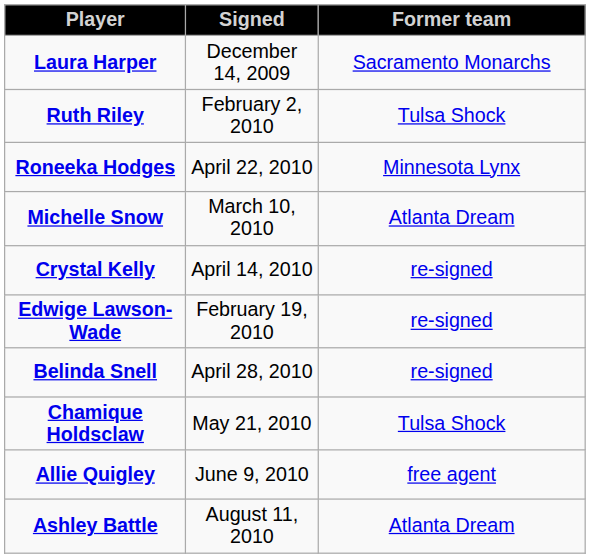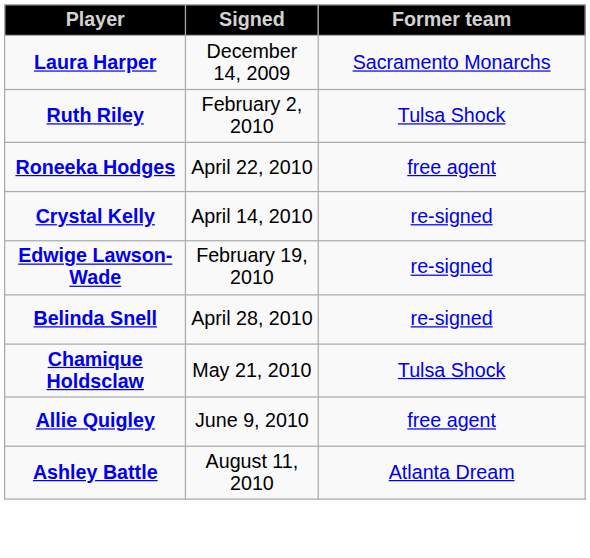 <table class="wikitable" style="text-align: center">
 <tr align="center" bgcolor="#dddddd">
 <td style="background:#000000;color:#D3D3D3; width:140px"><strong>Player</strong></td>
 <td style="background:#000000;color:#D3D3D3; width:100px"><strong>Signed</strong></td>
 <td style="background:#000000;color:#D3D3D3; width:210px"><strong>Former team</strong></td>
 </tr>
 <tr style="height:40px">
 <td><strong><a href='#'>Laura Harper</a></strong></td>
 <td>December 14, 2009</td>
 <td><a href='#'>Sacramento Monarchs</a></td>
 </tr>
 <tr style="height:40px">
 <td><strong><a href='#'>Ruth Riley</a></strong></td>
 <td>February 2, 2010</td>
 <td><a href='#'>Tulsa Shock</a></td>
 </tr>
 <tr style="height:40px">
 <td><strong><a href='#'>Roneeka Hodges</a></strong></td>
 <td>April 22, 2010</td>
-<td><a href='#'>Minnesota Lynx</a></td>
-</tr>
-<tr style="height:40px">
-<td><strong><a href='#'>Michelle Snow</a></strong></td>
-<td>March 10, 2010</td>
-<td><a href='#'>Atlanta Dream</a></td>
+<td><a href='#'>free agent</a></td>
 </tr>
 <tr style="height:40px">
 <td><strong><a href='#'>Crystal Kelly</a></strong></td>
 <td>April 14, 2010</td>
 <td><a href='#'>re-signed</a></td>
 </tr>
 <tr style="height:40px">
 <td><strong><a href='#'>Edwige Lawson-Wade</a></strong></td>
 <td>February 19, 2010</td>
 <td><a href='#'>re-signed</a></td>
 </tr>
 <tr style="height:40px">
 <td><strong><a href='#'>Belinda Snell</a></strong></td>
 <td>April 28, 2010</td>
 <td><a href='#'>re-signed</a></td>
 </tr>
 <tr style="height:40px">
 <td><strong><a href='#'>Chamique Holdsclaw</a></strong></td>
 <td>May 21, 2010</td>
 <td><a href='#'>Tulsa Shock</a></td>
 </tr>
 <tr style="height:40px">
 <td><strong><a href='#'>Allie Quigley</a></strong></td>
 <td>June 9, 2010</td>
 <td><a href='#'>free agent</a></td>
 </tr>
 <tr style="height:40px">
 <td><strong><a href='#'>Ashley Battle</a></strong></td>
 <td>August 11, 2010</td>
 <td><a href='#'>Atlanta Dream</a></td>
 </tr>
 </table>
